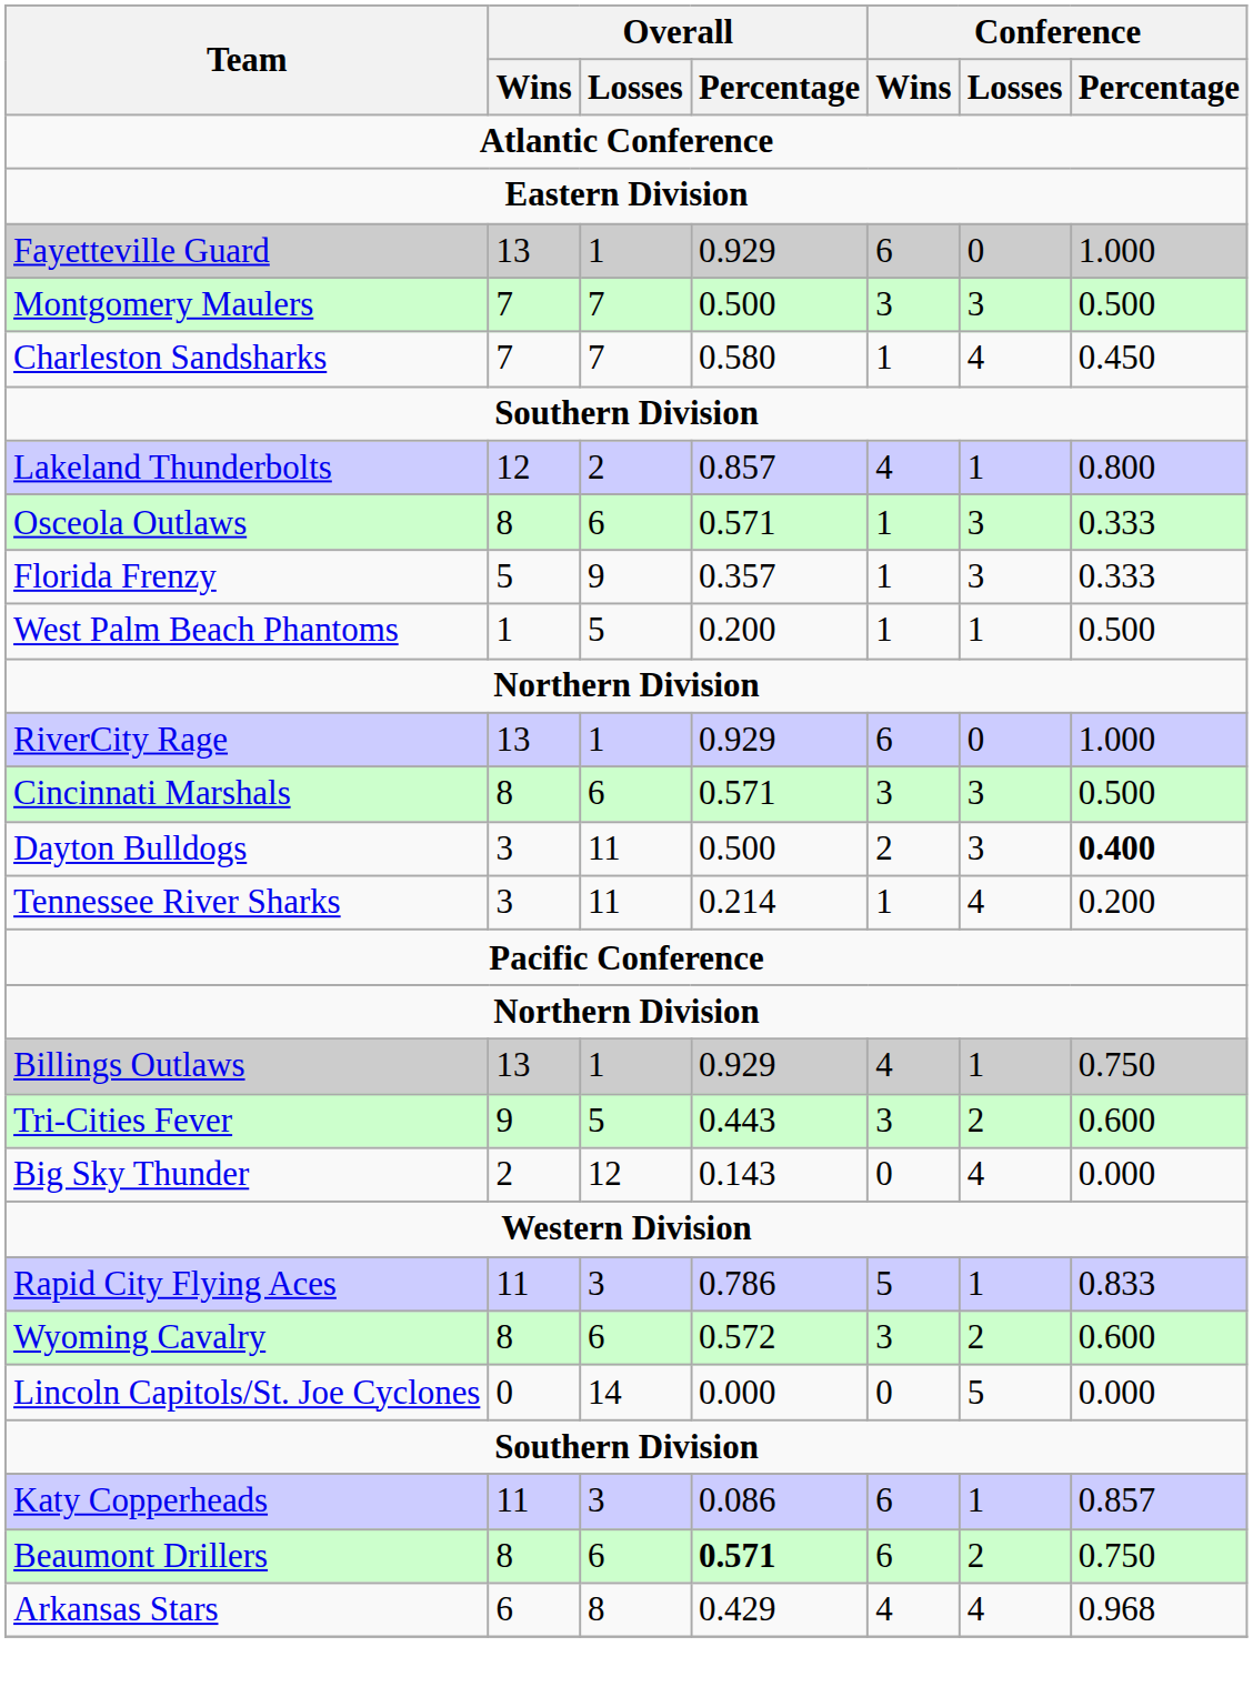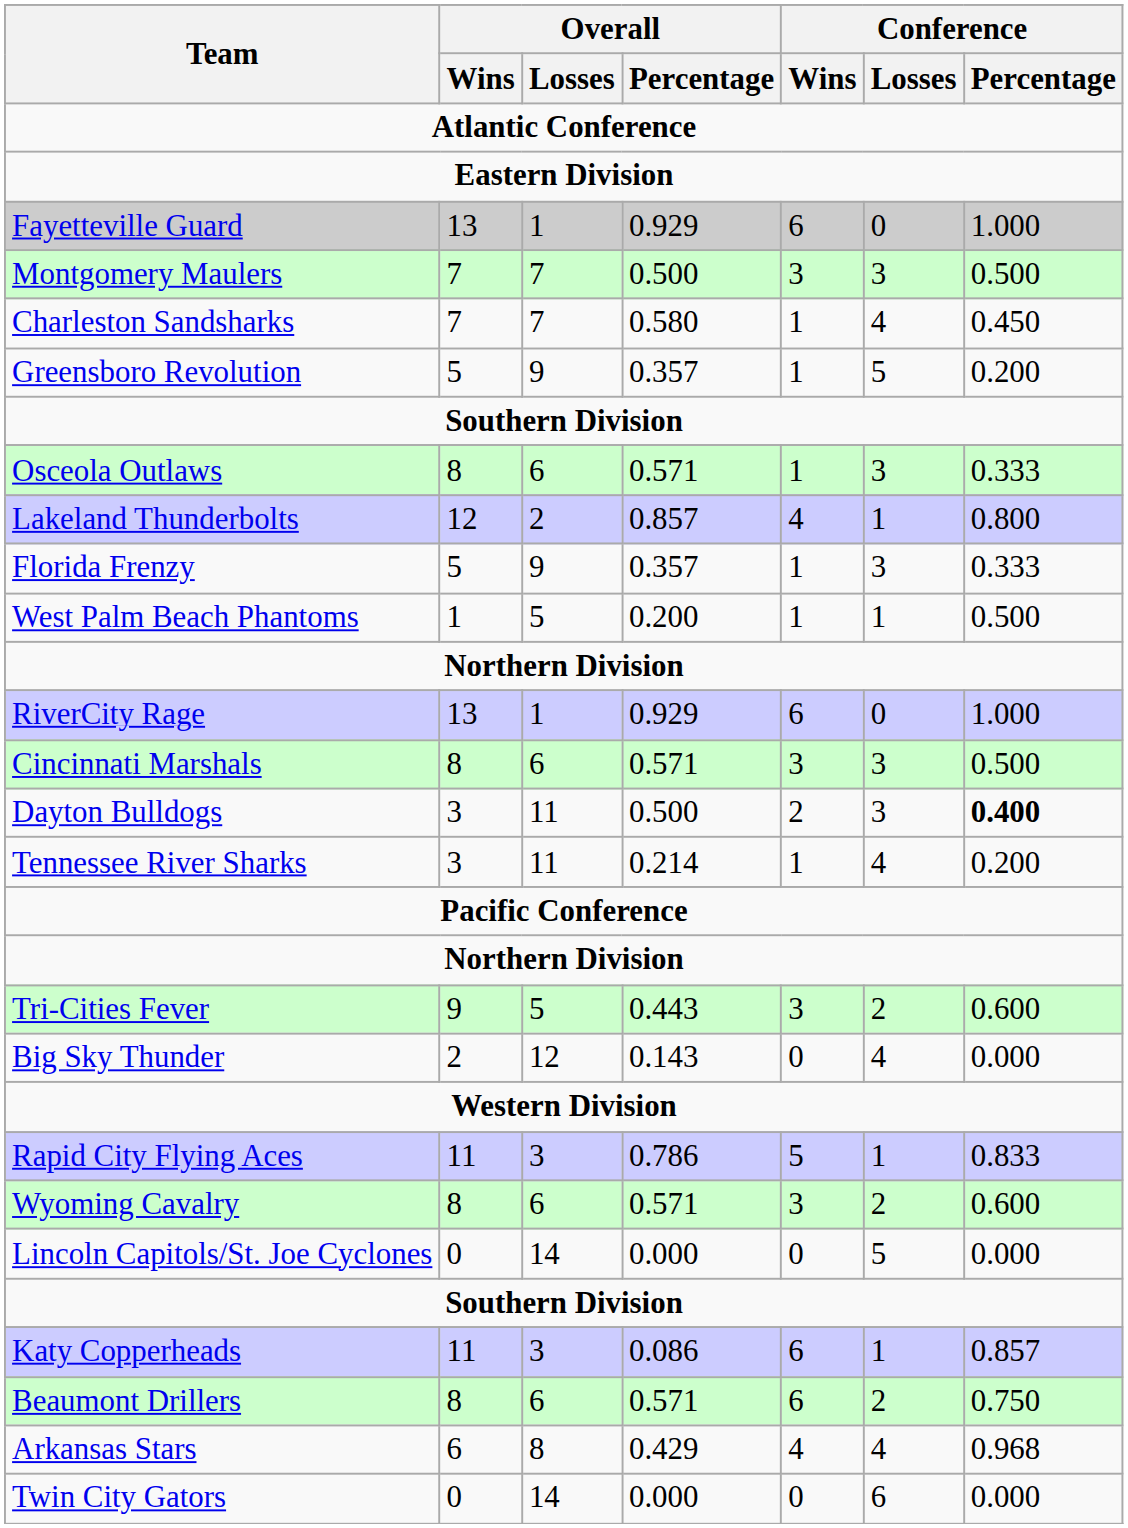 <table class="wikitable">
 <tr>
 <th rowspan="2" align="center">Team</th>
 <th colspan="3" align="center">Overall</th>
 <th colspan="3" align="center">Conference</th>
 </tr>
 <tr>
 <th>Wins</th>
 <th>Losses</th>
 <th>Percentage</th>
 <th>Wins</th>
 <th>Losses</th>
 <th>Percentage</th>
 </tr>
 <tr>
 <td colspan="7" align="center"><strong>Atlantic Conference</strong></td>
 </tr>
 <tr>
 <td colspan="7" align="center"><strong>Eastern Division</strong></td>
 </tr>
 <tr bgcolor=#cccccc>
 <td><a href='#'>Fayetteville Guard</a></td>
 <td>13</td>
 <td>1</td>
 <td>0.929</td>
 <td>6</td>
 <td>0</td>
 <td>1.000</td>
 </tr>
 <tr bgcolor=#ccffcc>
 <td><a href='#'>Montgomery Maulers</a></td>
 <td>7</td>
 <td>7</td>
 <td>0.500</td>
 <td>3</td>
 <td>3</td>
 <td>0.500</td>
 </tr>
 <tr>
 <td><a href='#'>Charleston Sandsharks</a></td>
 <td>7</td>
 <td>7</td>
 <td>0.580</td>
 <td>1</td>
 <td>4</td>
 <td>0.450</td>
 </tr>
 <tr>
+<td><a href='#'>Greensboro Revolution</a></td>
+<td>5</td>
+<td>9</td>
+<td>0.357</td>
+<td>1</td>
+<td>5</td>
+<td>0.200</td>
+</tr>
+<tr>
 <td colspan="7" align="center"><strong>Southern Division</strong></td>
+</tr>
+<tr bgcolor=#ccffcc>
+<td><a href='#'>Osceola Outlaws</a></td>
+<td>8</td>
+<td>6</td>
+<td>0.571</td>
+<td>1</td>
+<td>3</td>
+<td>0.333</td>
 </tr>
 <tr bgcolor=#ccccff>
 <td><a href='#'>Lakeland Thunderbolts</a></td>
 <td>12</td>
 <td>2</td>
 <td>0.857</td>
 <td>4</td>
 <td>1</td>
 <td>0.800</td>
-</tr>
-<tr bgcolor=#ccffcc>
-<td><a href='#'>Osceola Outlaws</a></td>
-<td>8</td>
-<td>6</td>
-<td>0.571</td>
-<td>1</td>
-<td>3</td>
-<td>0.333</td>
 </tr>
 <tr>
 <td><a href='#'>Florida Frenzy</a></td>
 <td>5</td>
 <td>9</td>
 <td>0.357</td>
 <td>1</td>
 <td>3</td>
 <td>0.333</td>
 </tr>
 <tr>
 <td><a href='#'>West Palm Beach Phantoms</a></td>
 <td>1</td>
 <td>5</td>
 <td>0.200</td>
 <td>1</td>
 <td>1</td>
 <td>0.500</td>
 </tr>
 <tr>
 <td colspan="7" align="center"><strong>Northern Division</strong></td>
 </tr>
 <tr bgcolor=#ccccff>
 <td><a href='#'>RiverCity Rage</a></td>
 <td>13</td>
 <td>1</td>
 <td>0.929</td>
 <td>6</td>
 <td>0</td>
 <td>1.000</td>
 </tr>
 <tr bgcolor=#ccffcc>
 <td><a href='#'>Cincinnati Marshals</a></td>
 <td>8</td>
 <td>6</td>
 <td>0.571</td>
 <td>3</td>
 <td>3</td>
 <td>0.500</td>
 </tr>
 <tr>
 <td><a href='#'>Dayton Bulldogs</a></td>
 <td>3</td>
 <td>11</td>
 <td>0.500</td>
 <td>2</td>
 <td>3</td>
 <td><strong>0.400</strong></td>
 </tr>
 <tr>
 <td><a href='#'>Tennessee River Sharks</a></td>
 <td>3</td>
 <td>11</td>
 <td>0.214</td>
 <td>1</td>
 <td>4</td>
 <td>0.200</td>
 </tr>
 <tr>
 <td colspan="7" align="center"><strong>Pacific Conference</strong></td>
 </tr>
 <tr>
 <td colspan="7" align="center"><strong>Northern Division</strong></td>
 </tr>
-<tr bgcolor=#cccccc>
-<td><a href='#'>Billings Outlaws</a></td>
-<td>13</td>
-<td>1</td>
-<td>0.929</td>
-<td>4</td>
-<td>1</td>
-<td>0.750</td>
-</tr>
 <tr bgcolor=#ccffcc>
 <td><a href='#'>Tri-Cities Fever</a></td>
 <td>9</td>
 <td>5</td>
 <td>0.443</td>
 <td>3</td>
 <td>2</td>
 <td>0.600</td>
 </tr>
 <tr>
 <td><a href='#'>Big Sky Thunder</a></td>
 <td>2</td>
 <td>12</td>
 <td>0.143</td>
 <td>0</td>
 <td>4</td>
 <td>0.000</td>
 </tr>
 <tr>
 <td colspan="7" align="center"><strong>Western Division</strong></td>
 </tr>
 <tr bgcolor=#ccccff>
 <td><a href='#'>Rapid City Flying Aces</a></td>
 <td>11</td>
 <td>3</td>
 <td>0.786</td>
 <td>5</td>
 <td>1</td>
 <td>0.833</td>
 </tr>
 <tr bgcolor=#ccffcc>
 <td><a href='#'>Wyoming Cavalry</a></td>
 <td>8</td>
 <td>6</td>
-<td>0.572</td>
+<td>0.571</td>
 <td>3</td>
 <td>2</td>
 <td>0.600</td>
 </tr>
 <tr>
 <td><a href='#'>Lincoln Capitols/St. Joe Cyclones</a></td>
 <td>0</td>
 <td>14</td>
 <td>0.000</td>
 <td>0</td>
 <td>5</td>
 <td>0.000</td>
 </tr>
 <tr>
 <td colspan="7" align="center"><strong>Southern Division</strong></td>
 </tr>
 <tr bgcolor=#ccccff>
 <td><a href='#'>Katy Copperheads</a></td>
 <td>11</td>
 <td>3</td>
 <td>0.086</td>
 <td>6</td>
 <td>1</td>
 <td>0.857</td>
 </tr>
 <tr bgcolor=#ccffcc>
 <td><a href='#'>Beaumont Drillers</a></td>
 <td>8</td>
 <td>6</td>
-<td><strong>0.571</strong></td>
+<td>0.571</td>
 <td>6</td>
 <td>2</td>
 <td>0.750</td>
 </tr>
 <tr>
 <td><a href='#'>Arkansas Stars</a></td>
 <td>6</td>
 <td>8</td>
 <td>0.429</td>
 <td>4</td>
 <td>4</td>
 <td>0.968</td>
 </tr>
 <tr>
+<td><a href='#'>Twin City Gators</a></td>
+<td>0</td>
+<td>14</td>
+<td>0.000</td>
+<td>0</td>
+<td>6</td>
+<td>0.000</td>
+</tr>
+<tr>
 </tr>
 </table>
